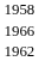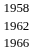 <table>
 <tr>
 <td>1958</td>
+<td></td>
+<td></td>
+<td></td>
+</tr>
+<tr>
+<td>1962</td>
 <td></td>
 <td></td>
 <td></td>
 </tr>
 <tr>
 <td>1966</td>
 <td></td>
 <td></td>
 <td></td>
 </tr>
-<tr>
-<td>1962</td>
-<td></td>
-<td></td>
-<td></td>
-</tr>
 </table>
